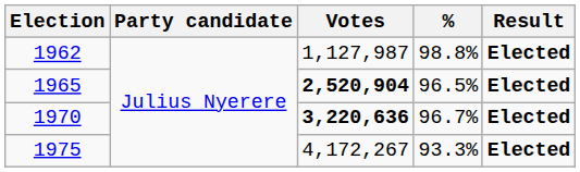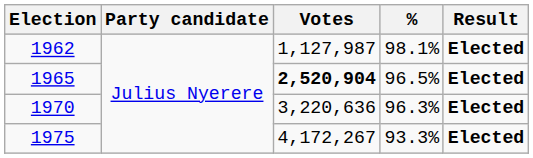 <table class=wikitable style=text-align:center>
 <tr>
 <th>Election</th>
 <th>Party candidate</th>
 <th>Votes</th>
 <th><strong>%</strong></th>
 <th>Result</th>
 </tr>
 <tr>
 <td><a href='#'>1962</a></td>
 <td rowspan="4"><a href='#'>Julius Nyerere</a></td>
 <td>1,127,987</td>
-<td>98.8%</td>
+<td>98.1%</td>
 <td><strong>Elected</strong> </td>
 </tr>
 <tr>
 <td><a href='#'>1965</a></td>
 <td><strong>2,520,904</strong></td>
 <td>96.5%</td>
 <td><strong>Elected</strong> </td>
 </tr>
 <tr>
 <td><a href='#'>1970</a></td>
-<td><strong>3,220,636</strong></td>
-<td>96.7%</td>
+<td>3,220,636</td>
+<td>96.3%</td>
 <td><strong>Elected</strong> </td>
 </tr>
 <tr>
 <td><a href='#'>1975</a></td>
 <td>4,172,267</td>
 <td>93.3%</td>
 <td><strong>Elected</strong> </td>
 </tr>
 </table>
